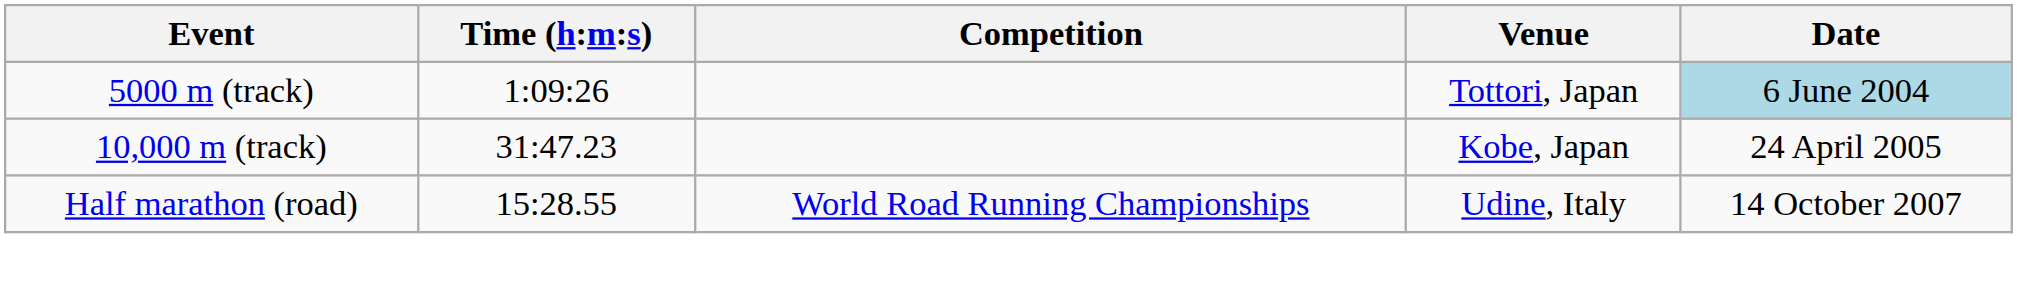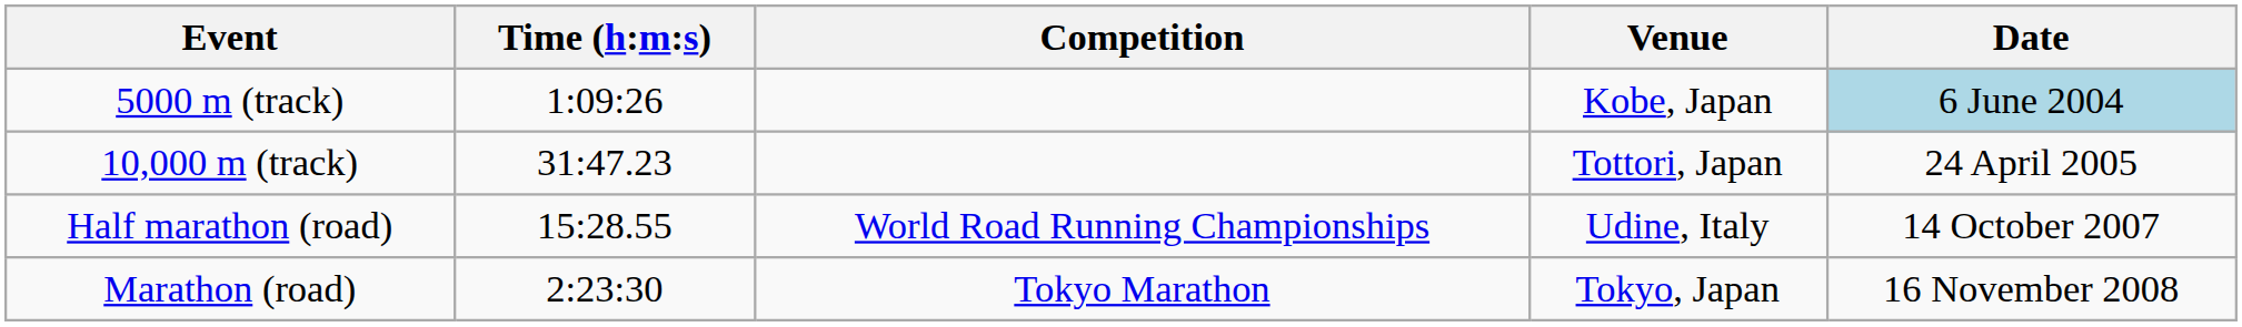 <table class="wikitable" style=" text-align:center; font-size:95%;" width="70%">
 <tr>
 <th>Event</th>
 <th>Time (<a href='#'>h</a>:<a href='#'>m</a>:<a href='#'>s</a>)</th>
 <th>Competition</th>
 <th>Venue</th>
 <th>Date</th>
 </tr>
 <tr>
 <td><a href='#'>5000 m</a> (track)</td>
 <td>1:09:26</td>
 <td></td>
-<td><a href='#'>Tottori</a>, Japan</td>
+<td><a href='#'>Kobe</a>, Japan</td>
 <td style="background: lightblue;">6 June 2004</td>
 </tr>
 <tr>
 <td><a href='#'>10,000 m</a> (track)</td>
 <td>31:47.23</td>
 <td></td>
-<td><a href='#'>Kobe</a>, Japan</td>
+<td><a href='#'>Tottori</a>, Japan</td>
 <td>24 April 2005</td>
 </tr>
 <tr>
 <td><a href='#'>Half marathon</a> (road)</td>
 <td>15:28.55</td>
 <td><a href='#'>World Road Running Championships</a></td>
 <td><a href='#'>Udine</a>, Italy</td>
 <td>14 October 2007</td>
 </tr>
+<tr>
+<td><a href='#'>Marathon</a> (road)</td>
+<td>2:23:30</td>
+<td><a href='#'>Tokyo Marathon</a></td>
+<td><a href='#'>Tokyo</a>, Japan</td>
+<td>16 November 2008</td>
+</tr>
 </table>
